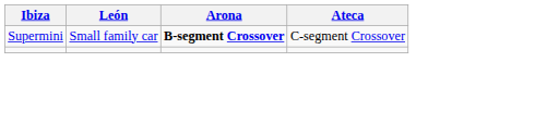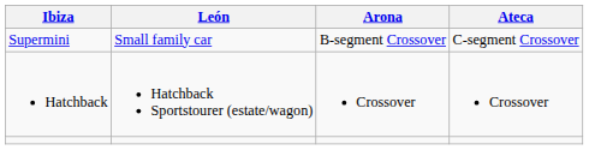 <table class="wikitable">
 <tr>
 <th><a href='#'>Ibiza</a></th>
 <th><a href='#'>León</a></th>
 <th><a href='#'>Arona</a></th>
 <th><a href='#'>Ateca</a></th>
 </tr>
 <tr>
 <td><a href='#'>Supermini</a></td>
 <td><a href='#'>Small family car</a></td>
-<td><strong>B-segment <a href='#'>Crossover</a></strong></td>
+<td>B-segment <a href='#'>Crossover</a></td>
 <td>C-segment <a href='#'>Crossover</a></td>
+</tr>
+<tr>
+<td><br><ul><li>Hatchback</li></ul></td>
+<td><br><ul><li>Hatchback</li><li>Sportstourer (estate/wagon)</li></ul></td>
+<td><br><ul><li>Crossover</li></ul></td>
+<td><br><ul><li>Crossover</li></ul></td>
 </tr>
 <tr>
 <td></td>
 <td></td>
 <td></td>
 <td></td>
 </tr>
 </table>
